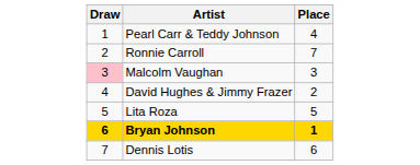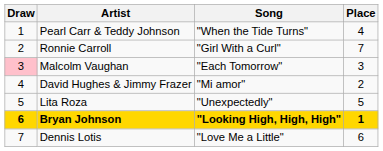 <table class="sortable wikitable" style="margin: 1em auto 1em auto">
 <tr>
 <th>Draw</th>
 <th>Artist</th>
+<th>Song</th>
 <th>Place</th>
 </tr>
 <tr>
 <td style="text-align:center;">1</td>
 <td>Pearl Carr & Teddy Johnson</td>
+<td>"When the Tide Turns"</td>
 <td style="text-align:center;">4</td>
 </tr>
 <tr>
 <td style="text-align:center;">2</td>
 <td>Ronnie Carroll</td>
+<td>"Girl With a Curl"</td>
 <td style="text-align:center;">7</td>
 </tr>
 <tr 5>
 <td style="background: pink; text-align:center;">3</td>
 <td>Malcolm Vaughan</td>
+<td>"Each Tomorrow"</td>
 <td style="text-align:center;">3</td>
 </tr>
 <tr>
 <td style="text-align:center;">4</td>
 <td>David Hughes & Jimmy Frazer</td>
+<td>"Mi amor"</td>
 <td style="text-align:center;">2</td>
 </tr>
 <tr>
 <td style="text-align:center;">5</td>
 <td>Lita Roza</td>
+<td>"Unexpectedly"</td>
 <td style="text-align:center;">5</td>
 </tr>
 <tr style="font-weight:bold;background:gold;">
 <td style="text-align:center;">6</td>
 <td>Bryan Johnson</td>
+<td>"Looking High, High, High"</td>
 <td style="text-align:center;">1</td>
 </tr>
 <tr>
 <td style="text-align:center;">7</td>
 <td>Dennis Lotis</td>
+<td>"Love Me a Little"</td>
 <td style="text-align:center;">6</td>
 </tr>
 </table>
